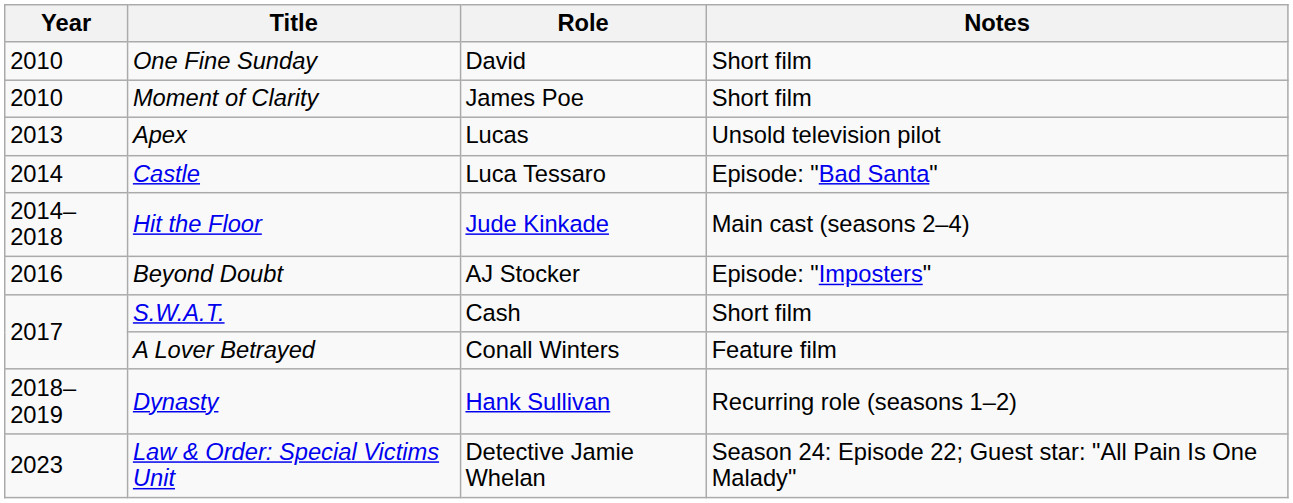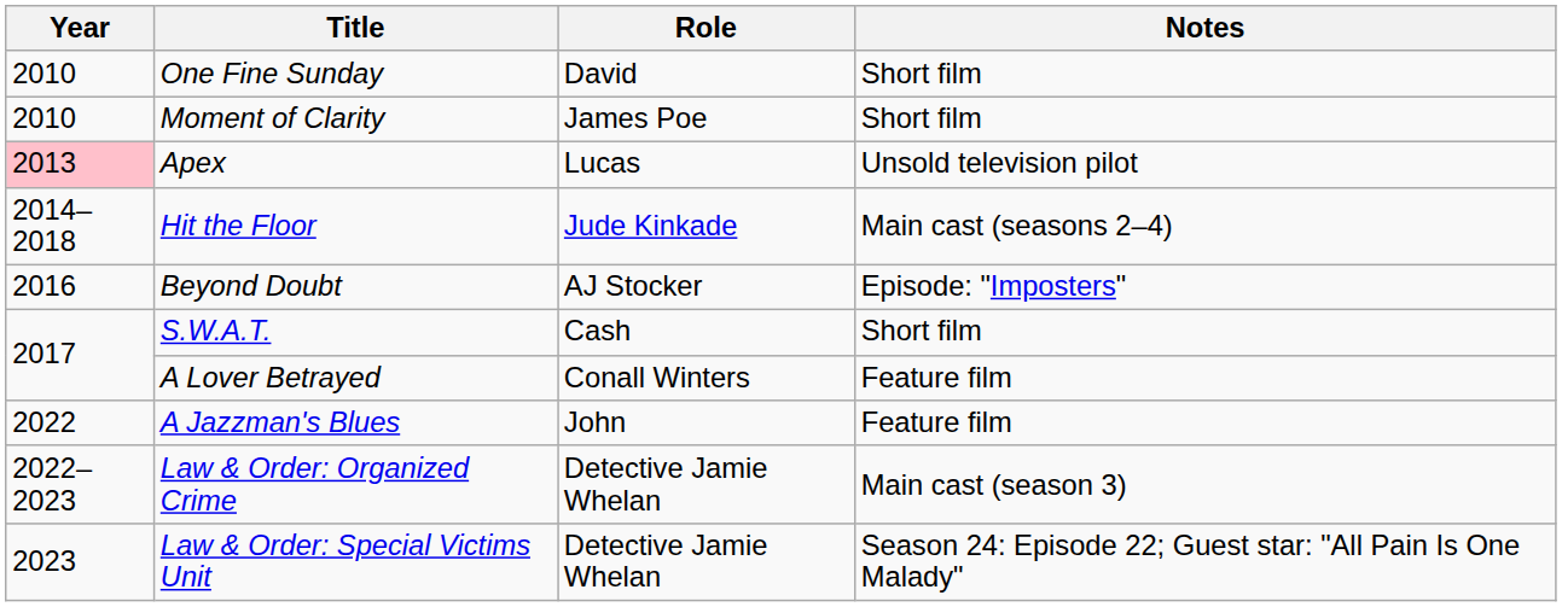 <table class="wikitable sortable">
 <tr>
 <th>Year</th>
 <th>Title</th>
 <th>Role</th>
 <th class=unsortable>Notes</th>
 </tr>
 <tr>
 <td>2010</td>
 <td><em>One Fine Sunday</em></td>
 <td>David</td>
 <td>Short film</td>
 </tr>
 <tr>
 <td>2010</td>
 <td><em>Moment of Clarity</em></td>
 <td>James Poe</td>
 <td>Short film</td>
 </tr>
 <tr>
-<td>2013</td>
+<td style="background: pink;">2013</td>
 <td><em>Apex</em></td>
 <td>Lucas</td>
 <td>Unsold television pilot</td>
-</tr>
-<tr>
-<td>2014</td>
-<td><em><a href='#'>Castle</a></em></td>
-<td>Luca Tessaro</td>
-<td>Episode: "<a href='#'>Bad Santa</a>"</td>
 </tr>
 <tr>
 <td>2014–2018</td>
 <td><em><a href='#'>Hit the Floor</a></em></td>
 <td><a href='#'>Jude Kinkade</a></td>
 <td>Main cast (seasons 2–4)</td>
 </tr>
 <tr>
 <td>2016</td>
 <td><em>Beyond Doubt</em></td>
 <td>AJ Stocker</td>
 <td>Episode: "<a href='#'>Imposters</a>"</td>
 </tr>
 <tr>
 <td rowspan=2>2017</td>
 <td><em><a href='#'>S.W.A.T.</a></em></td>
 <td>Cash</td>
 <td>Short film</td>
 </tr>
 <tr>
 <td><em>A Lover Betrayed</em></td>
 <td>Conall Winters</td>
 <td>Feature film</td>
 </tr>
 <tr>
-<td>2018–2019</td>
-<td><em><a href='#'>Dynasty</a></em></td>
-<td><a href='#'>Hank Sullivan</a></td>
-<td>Recurring role (seasons 1–2)</td>
+<td>2022</td>
+<td><em><a href='#'>A Jazzman's Blues</a></em></td>
+<td>John</td>
+<td>Feature film</td>
+</tr>
+<tr>
+<td>2022–2023</td>
+<td><em><a href='#'>Law & Order: Organized Crime</a></em></td>
+<td>Detective Jamie Whelan</td>
+<td>Main cast (season 3)</td>
 </tr>
 <tr>
 <td>2023</td>
 <td><em><a href='#'>Law & Order: Special Victims Unit</a></em></td>
 <td>Detective Jamie Whelan</td>
 <td>Season 24: Episode 22; Guest star: "All Pain Is One Malady"</td>
 </tr>
 </table>
